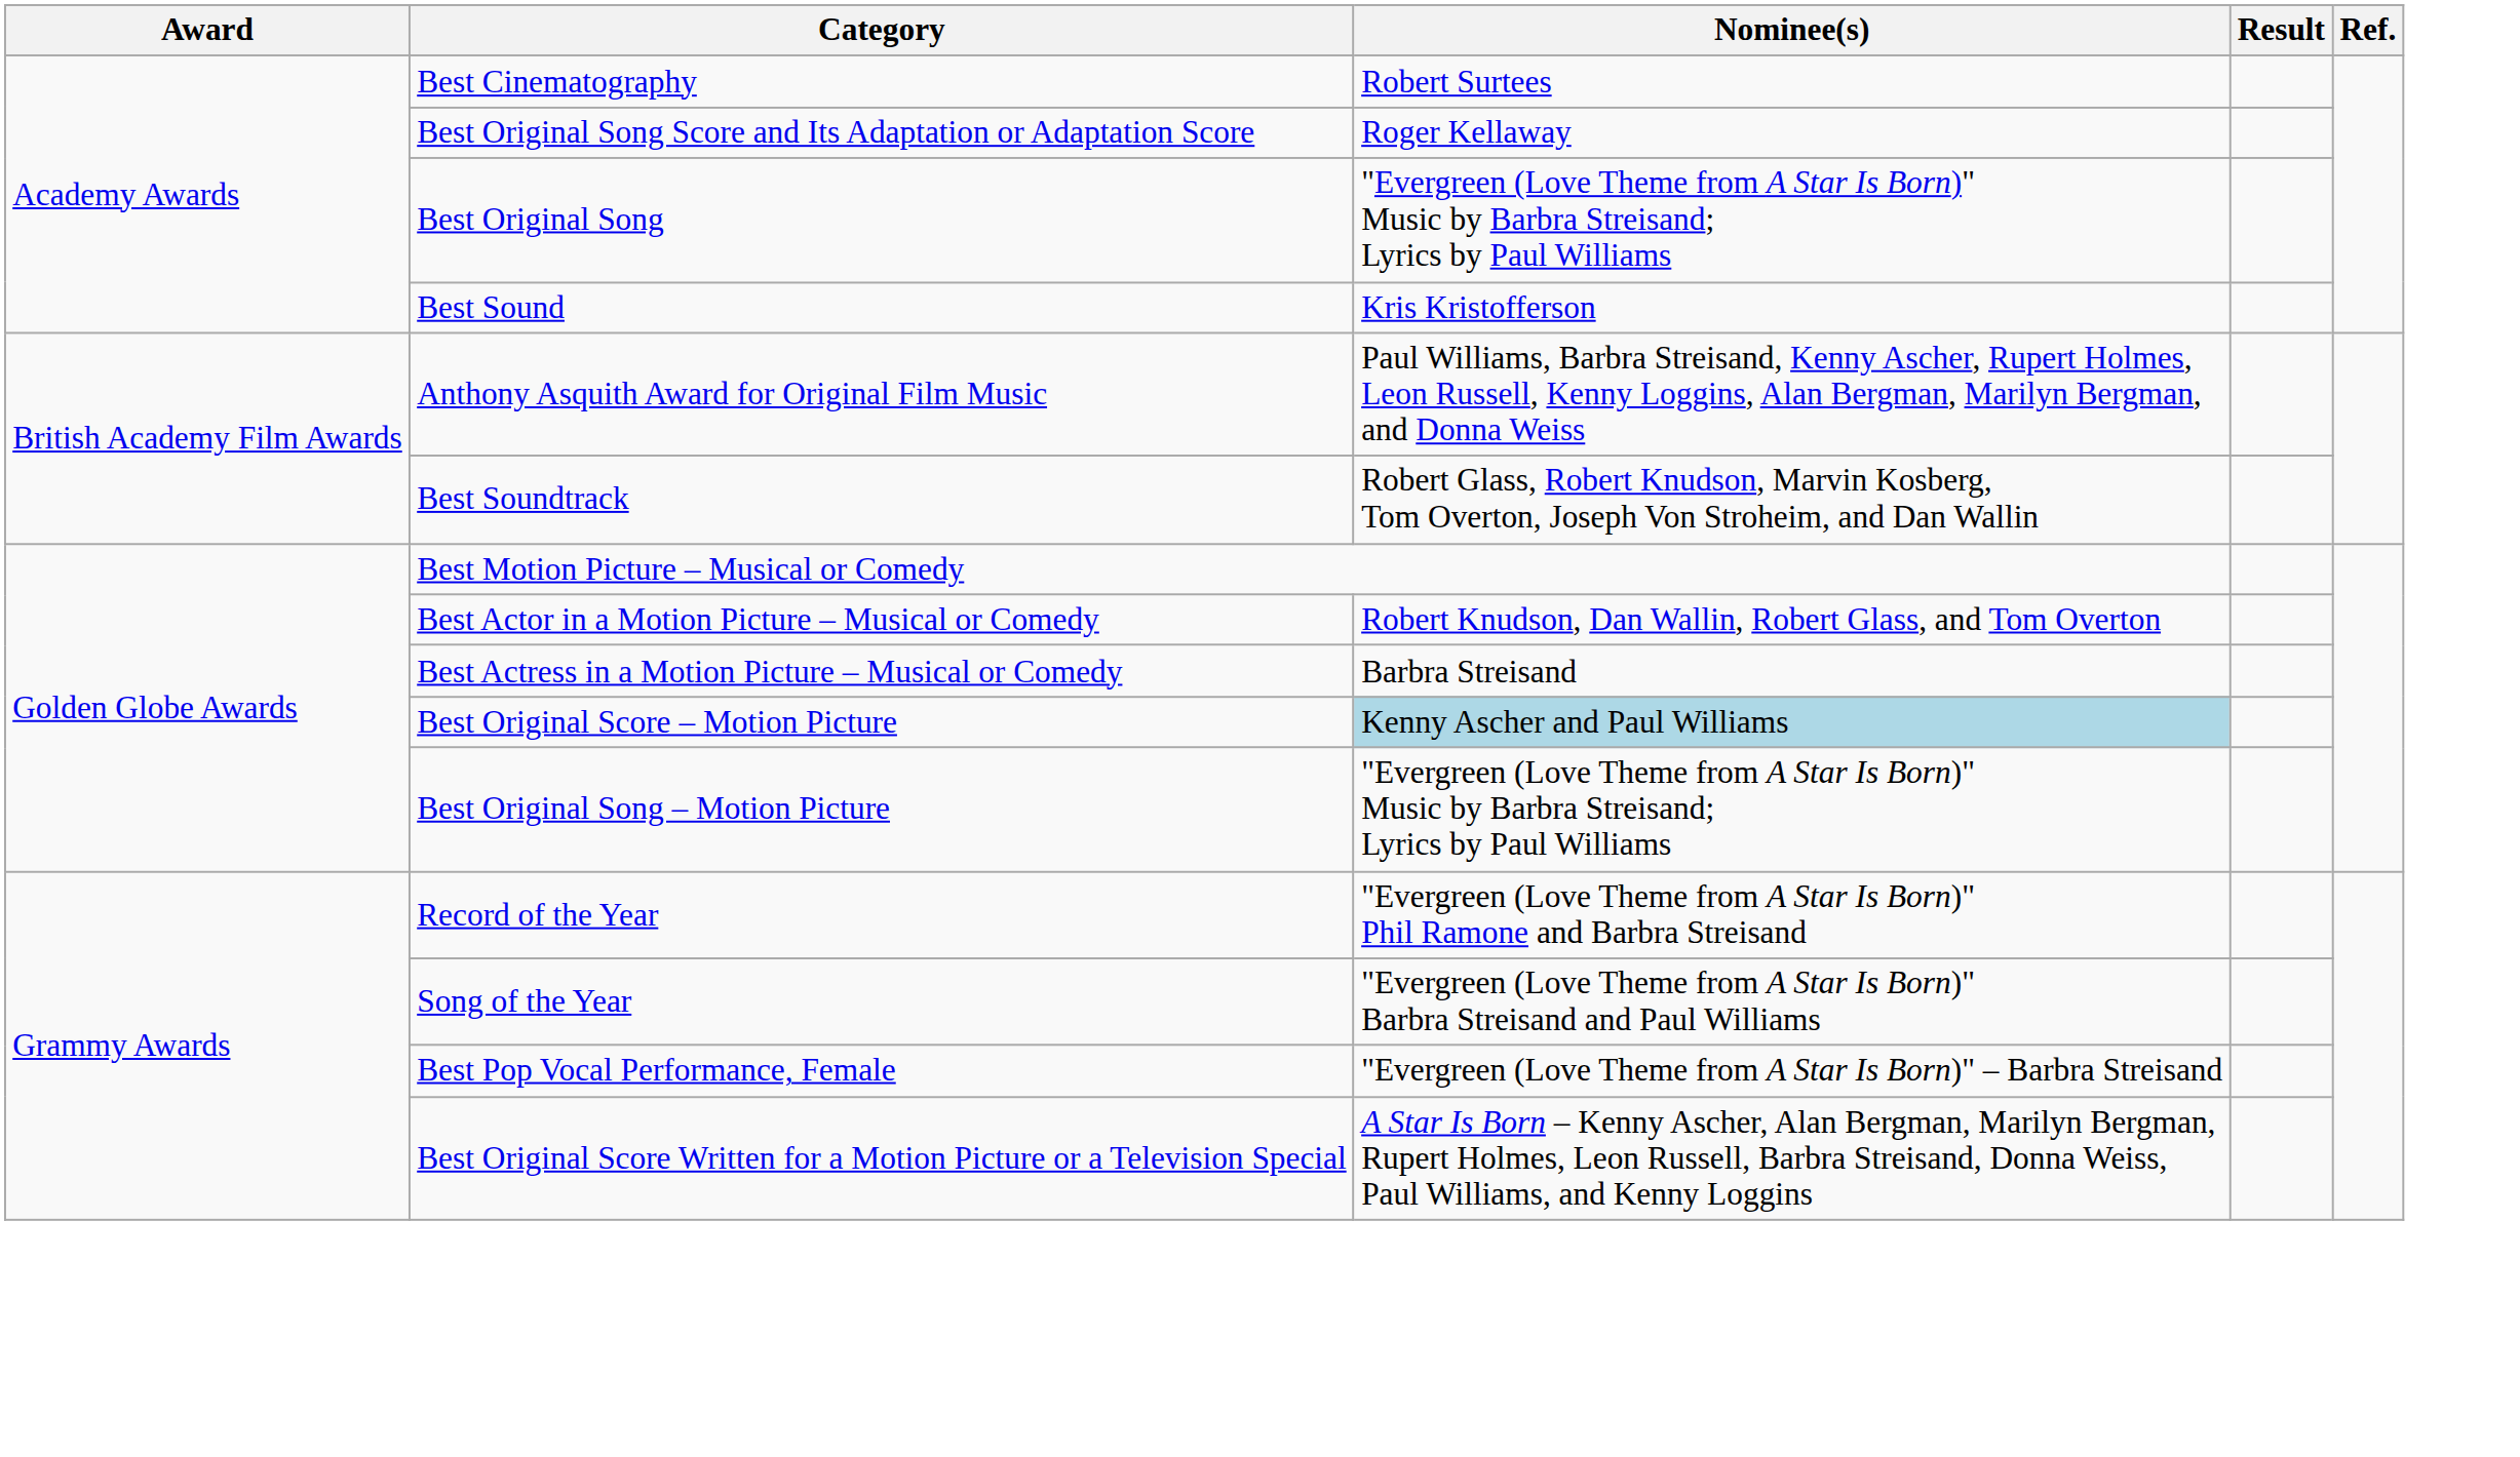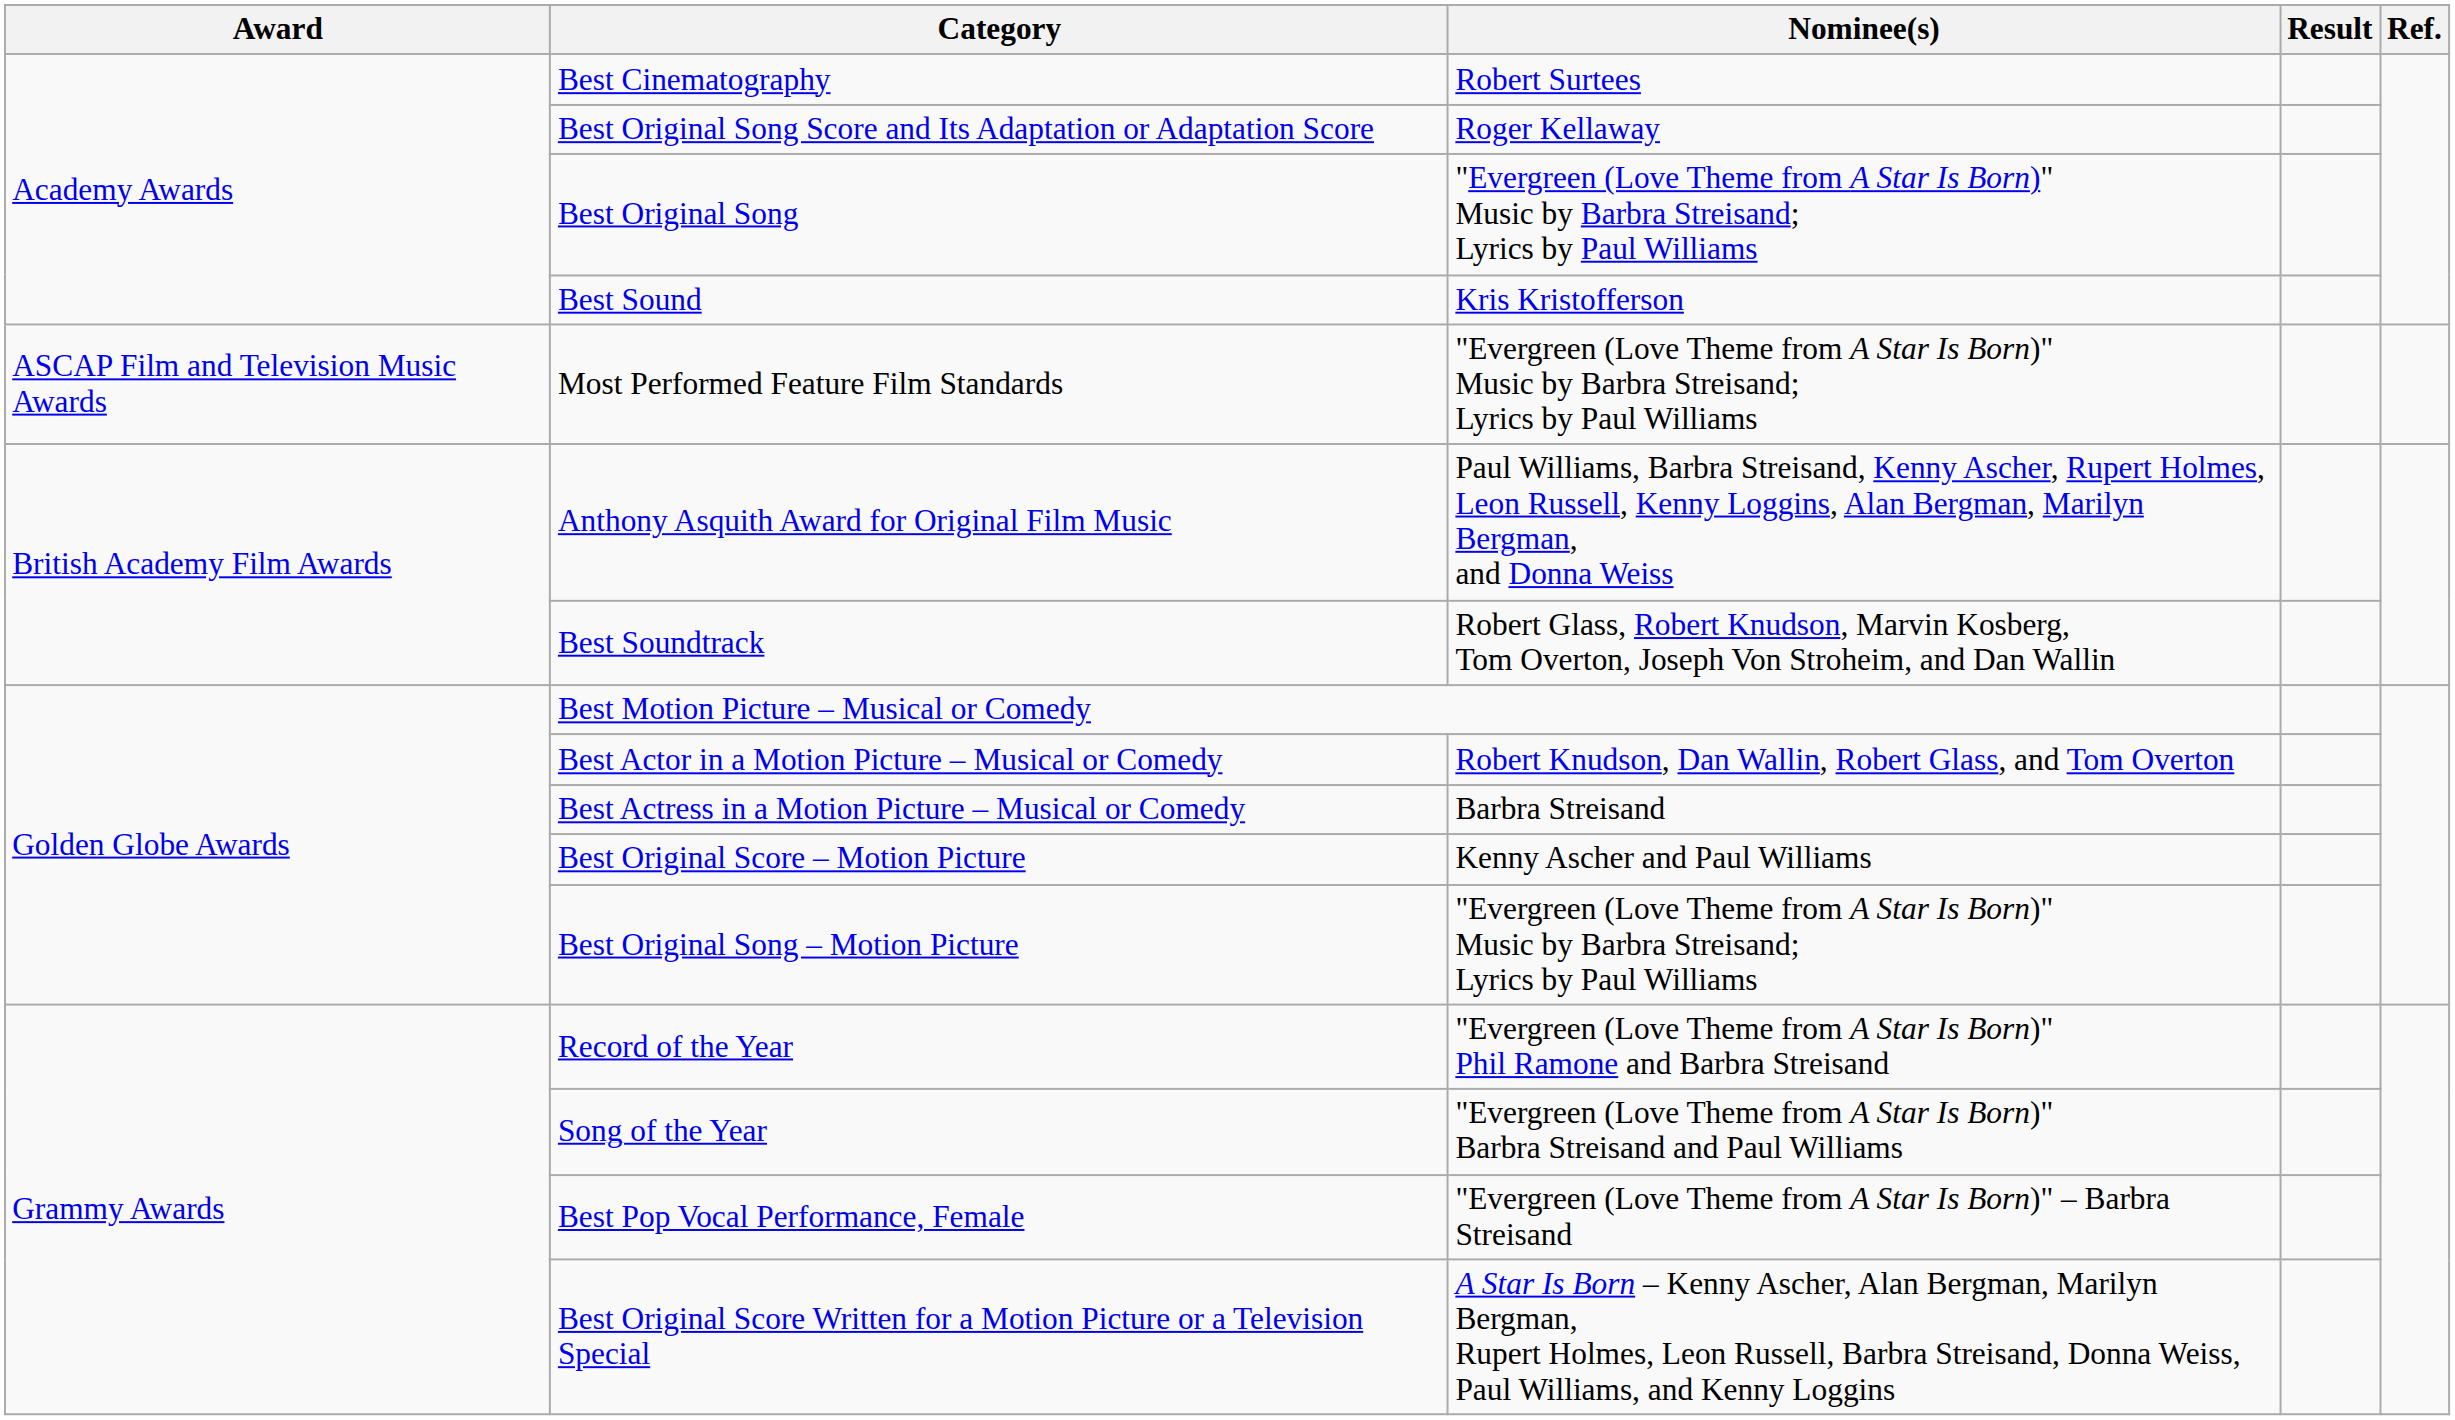 <table class="wikitable plainrowheaders">
 <tr>
 <th>Award</th>
 <th>Category</th>
 <th>Nominee(s)</th>
 <th>Result</th>
 <th>Ref.</th>
 </tr>
 <tr>
 <td rowspan="4"><a href='#'>Academy Awards</a></td>
 <td><a href='#'>Best Cinematography</a></td>
 <td><a href='#'>Robert Surtees</a></td>
 <td></td>
 <td align="center" rowspan="4"></td>
 </tr>
 <tr>
 <td><a href='#'>Best Original Song Score and Its Adaptation or Adaptation Score</a></td>
 <td><a href='#'>Roger Kellaway</a></td>
 <td></td>
 </tr>
 <tr>
 <td><a href='#'>Best Original Song</a></td>
 <td>"<a href='#'>Evergreen (Love Theme from <em>A Star Is Born</em>)</a>" <br> Music by <a href='#'>Barbra Streisand</a>; <br> Lyrics by <a href='#'>Paul Williams</a></td>
 <td></td>
 </tr>
 <tr>
 <td><a href='#'>Best Sound</a></td>
 <td><a href='#'>Kris Kristofferson</a></td>
 <td></td>
 </tr>
 <tr>
+<td><a href='#'>ASCAP Film and Television Music Awards</a></td>
+<td>Most Performed Feature Film Standards</td>
+<td>"Evergreen (Love Theme from <em>A Star Is Born</em>)" <br> Music by Barbra Streisand; <br> Lyrics by Paul Williams</td>
+<td></td>
+<td align="center"></td>
+</tr>
+<tr>
 <td rowspan="2"><a href='#'>British Academy Film Awards</a></td>
 <td><a href='#'>Anthony Asquith Award for Original Film Music</a></td>
 <td>Paul Williams, Barbra Streisand, <a href='#'>Kenny Ascher</a>, <a href='#'>Rupert Holmes</a>, <br> <a href='#'>Leon Russell</a>, <a href='#'>Kenny Loggins</a>, <a href='#'>Alan Bergman</a>, <a href='#'>Marilyn Bergman</a>, <br> and <a href='#'>Donna Weiss</a></td>
 <td></td>
 <td align="center" rowspan="2"></td>
 </tr>
 <tr>
 <td><a href='#'>Best Soundtrack</a></td>
 <td>Robert Glass, <a href='#'>Robert Knudson</a>, Marvin Kosberg, <br> Tom Overton, Joseph Von Stroheim, and Dan Wallin</td>
 <td></td>
 </tr>
 <tr>
 <td rowspan="5"><a href='#'>Golden Globe Awards</a></td>
 <td colspan="2"><a href='#'>Best Motion Picture – Musical or Comedy</a></td>
 <td></td>
 <td align="center" rowspan="5"></td>
 </tr>
 <tr>
 <td><a href='#'>Best Actor in a Motion Picture – Musical or Comedy</a></td>
 <td><a href='#'>Robert Knudson</a>, <a href='#'>Dan Wallin</a>, <a href='#'>Robert Glass</a>, and <a href='#'>Tom Overton</a></td>
 <td></td>
 </tr>
 <tr>
 <td><a href='#'>Best Actress in a Motion Picture – Musical or Comedy</a></td>
 <td>Barbra Streisand</td>
 <td></td>
 </tr>
 <tr>
 <td><a href='#'>Best Original Score – Motion Picture</a></td>
-<td style="background: lightblue;">Kenny Ascher and Paul Williams</td>
+<td>Kenny Ascher and Paul Williams</td>
 <td></td>
 </tr>
 <tr>
 <td><a href='#'>Best Original Song – Motion Picture</a></td>
 <td>"Evergreen (Love Theme from <em>A Star Is Born</em>)" <br> Music by Barbra Streisand; <br> Lyrics by Paul Williams</td>
 <td></td>
 </tr>
 <tr>
 <td rowspan="4"><a href='#'>Grammy Awards</a></td>
 <td><a href='#'>Record of the Year</a></td>
 <td>"Evergreen (Love Theme from <em>A Star Is Born</em>)" <br> <a href='#'>Phil Ramone</a> and Barbra Streisand</td>
 <td></td>
 <td align="center" rowspan="4"></td>
 </tr>
 <tr>
 <td><a href='#'>Song of the Year</a></td>
 <td>"Evergreen (Love Theme from <em>A Star Is Born</em>)" <br> Barbra Streisand and Paul Williams</td>
 <td></td>
 </tr>
 <tr>
 <td><a href='#'>Best Pop Vocal Performance, Female</a></td>
 <td>"Evergreen (Love Theme from <em>A Star Is Born</em>)" – Barbra Streisand</td>
 <td></td>
 </tr>
 <tr>
 <td><a href='#'>Best Original Score Written for a Motion Picture or a Television Special</a></td>
 <td><em><a href='#'>A Star Is Born</a></em> – Kenny Ascher, Alan Bergman, Marilyn Bergman, <br> Rupert Holmes, Leon Russell, Barbra Streisand, Donna Weiss, <br> Paul Williams, and Kenny Loggins</td>
 <td></td>
 </tr>
 </table>
